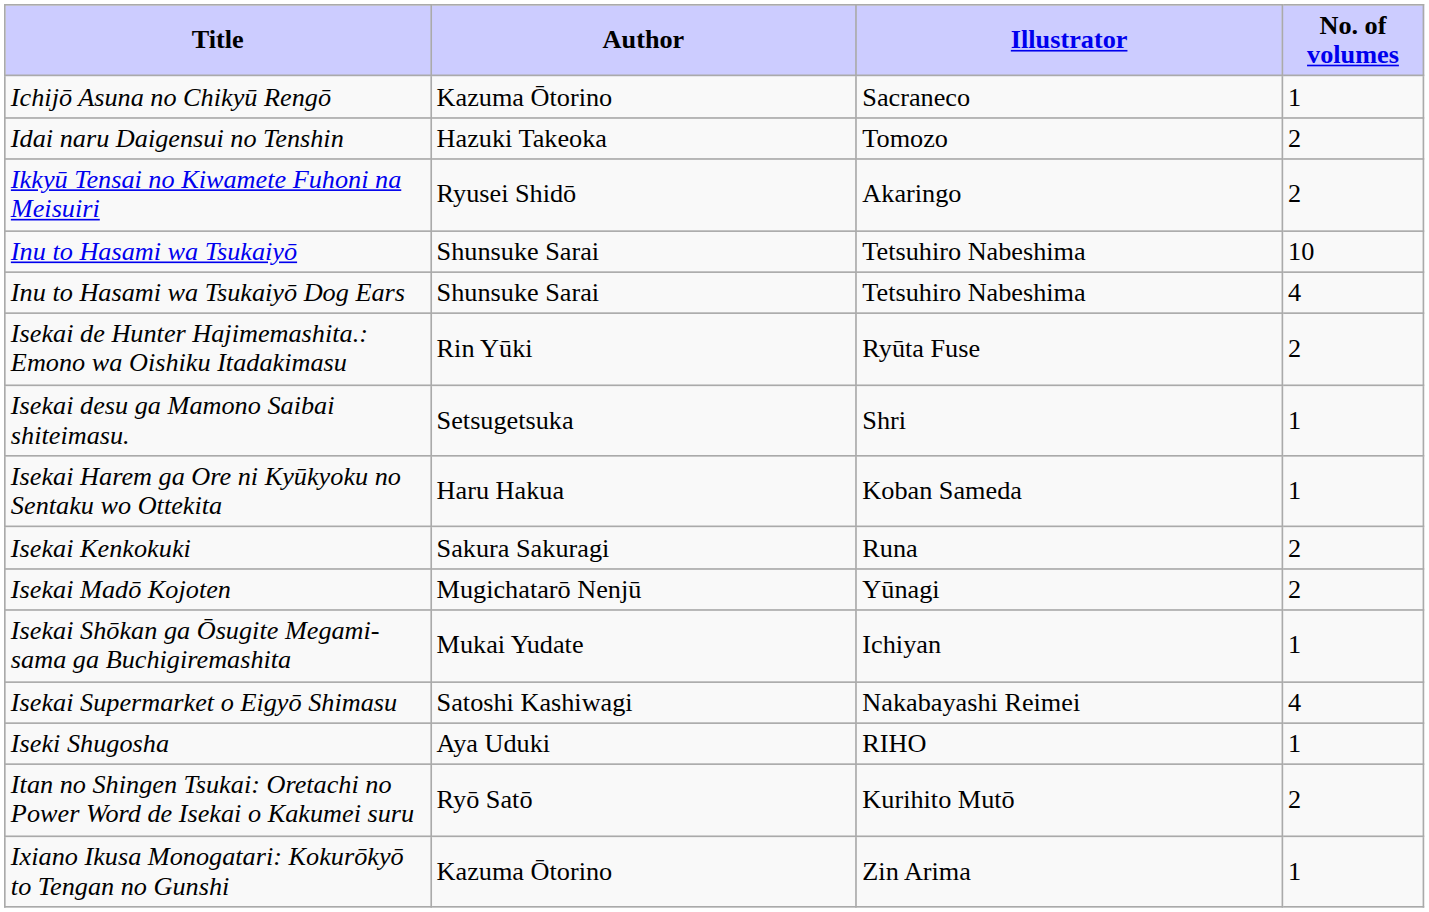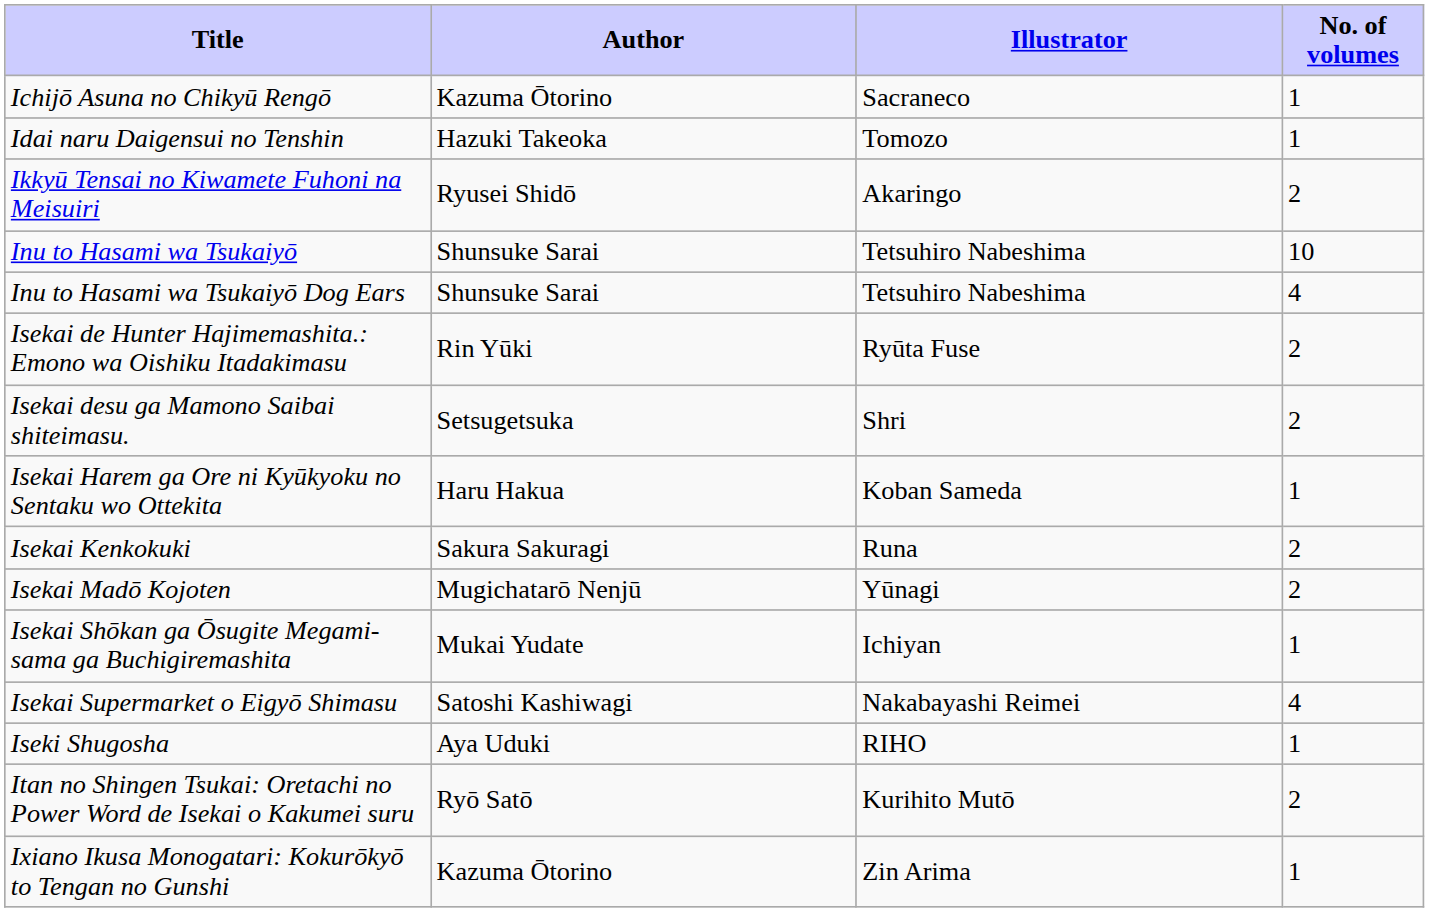 <table class="wikitable" style="width: 98%;">
 <tr>
 <th width=30% style="background:#ccf;">Title</th>
 <th width=30% style="background:#ccf;">Author</th>
 <th width=30% style="background:#ccf;"><a href='#'>Illustrator</a></th>
 <th width=10% style="background:#ccf;">No. of <a href='#'>volumes</a></th>
 </tr>
 <tr>
 <td><em>Ichijō Asuna no Chikyū Rengō</em></td>
 <td>Kazuma Ōtorino</td>
 <td>Sacraneco</td>
 <td>1</td>
 </tr>
 <tr>
 <td><em>Idai naru Daigensui no Tenshin</em></td>
 <td>Hazuki Takeoka</td>
 <td>Tomozo</td>
-<td>2</td>
+<td>1</td>
 </tr>
 <tr>
 <td><em><a href='#'>Ikkyū Tensai no Kiwamete Fuhoni na Meisuiri</a></em></td>
 <td>Ryusei Shidō</td>
 <td>Akaringo</td>
 <td>2</td>
 </tr>
 <tr>
 <td><em><a href='#'>Inu to Hasami wa Tsukaiyō</a></em></td>
 <td>Shunsuke Sarai</td>
 <td>Tetsuhiro Nabeshima</td>
 <td>10</td>
 </tr>
 <tr>
 <td><em>Inu to Hasami wa Tsukaiyō Dog Ears</em></td>
 <td>Shunsuke Sarai</td>
 <td>Tetsuhiro Nabeshima</td>
 <td>4</td>
 </tr>
 <tr>
 <td><em>Isekai de Hunter Hajimemashita.: Emono wa Oishiku Itadakimasu</em></td>
 <td>Rin Yūki</td>
 <td>Ryūta Fuse</td>
 <td>2</td>
 </tr>
 <tr>
 <td><em>Isekai desu ga Mamono Saibai shiteimasu.</em></td>
 <td>Setsugetsuka</td>
 <td>Shri</td>
-<td>1</td>
+<td>2</td>
 </tr>
 <tr>
 <td><em>Isekai Harem ga Ore ni Kyūkyoku no Sentaku wo Ottekita</em></td>
 <td>Haru Hakua</td>
 <td>Koban Sameda</td>
 <td>1</td>
 </tr>
 <tr>
 <td><em>Isekai Kenkokuki</em></td>
 <td>Sakura Sakuragi</td>
 <td>Runa</td>
 <td>2</td>
 </tr>
 <tr>
 <td><em>Isekai Madō Kojoten</em></td>
 <td>Mugichatarō Nenjū</td>
 <td>Yūnagi</td>
 <td>2</td>
 </tr>
 <tr>
 <td><em>Isekai Shōkan ga Ōsugite Megami-sama ga Buchigiremashita</em></td>
 <td>Mukai Yudate</td>
 <td>Ichiyan</td>
 <td>1</td>
 </tr>
 <tr>
 <td><em>Isekai Supermarket o Eigyō Shimasu</em></td>
 <td>Satoshi Kashiwagi</td>
 <td>Nakabayashi Reimei</td>
 <td>4</td>
 </tr>
 <tr>
 <td><em>Iseki Shugosha</em></td>
 <td>Aya Uduki</td>
 <td>RIHO</td>
 <td>1</td>
 </tr>
 <tr>
 <td><em>Itan no Shingen Tsukai: Oretachi no Power Word de Isekai o Kakumei suru</em></td>
 <td>Ryō Satō</td>
 <td>Kurihito Mutō</td>
 <td>2</td>
 </tr>
 <tr>
 <td><em>Ixiano Ikusa Monogatari: Kokurōkyō to Tengan no Gunshi</em></td>
 <td>Kazuma Ōtorino</td>
 <td>Zin Arima</td>
 <td>1</td>
 </tr>
 </table>
